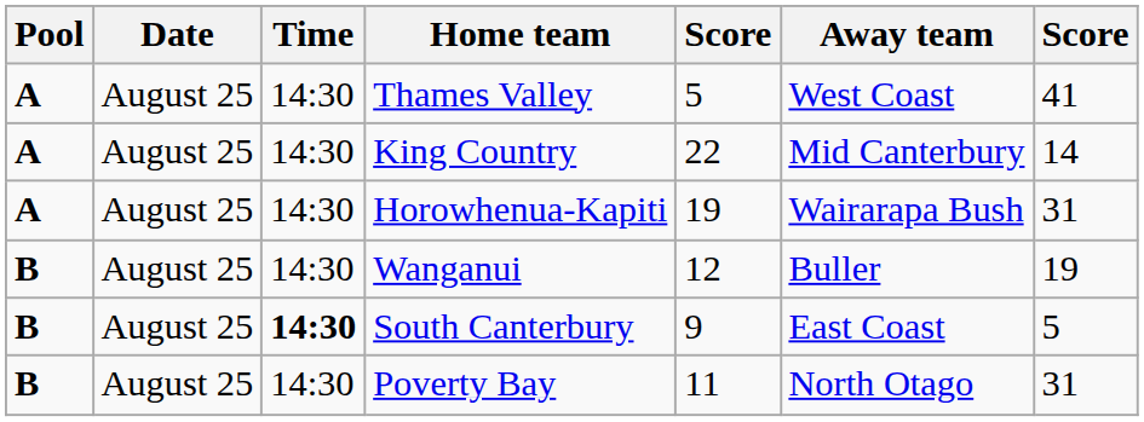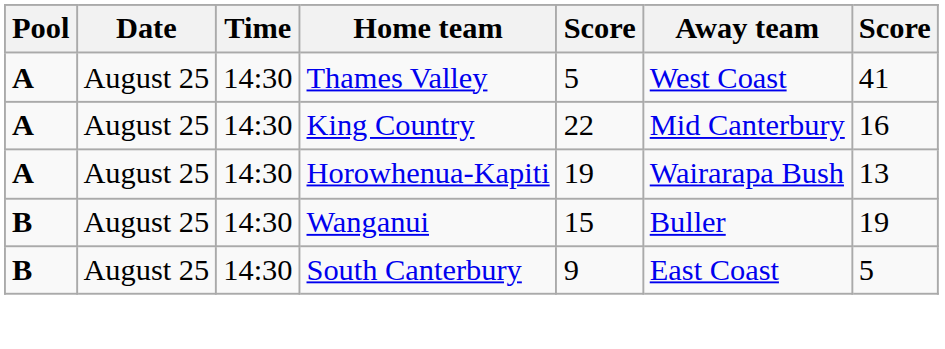 <table class="wikitable">
 <tr>
 <th>Pool</th>
 <th>Date</th>
 <th>Time</th>
 <th>Home team</th>
 <th>Score</th>
 <th>Away team</th>
 <th>Score</th>
 </tr>
 <tr>
 <td><strong>A</strong></td>
 <td>August 25</td>
 <td>14:30</td>
 <td><a href='#'>Thames Valley</a></td>
 <td>5</td>
 <td><a href='#'>West Coast</a></td>
 <td>41</td>
 </tr>
 <tr>
 <td><strong>A</strong></td>
 <td>August 25</td>
 <td>14:30</td>
 <td><a href='#'>King Country</a></td>
 <td>22</td>
 <td><a href='#'>Mid Canterbury</a></td>
-<td>14</td>
+<td>16</td>
 </tr>
 <tr>
 <td><strong>A</strong></td>
 <td>August 25</td>
 <td>14:30</td>
 <td><a href='#'>Horowhenua-Kapiti</a></td>
 <td>19</td>
 <td><a href='#'>Wairarapa Bush</a></td>
-<td>31</td>
+<td>13</td>
 </tr>
 <tr>
 <td><strong>B</strong></td>
 <td>August 25</td>
 <td>14:30</td>
 <td><a href='#'>Wanganui</a></td>
-<td>12</td>
+<td>15</td>
 <td><a href='#'>Buller</a></td>
 <td>19</td>
 </tr>
 <tr>
 <td><strong>B</strong></td>
 <td>August 25</td>
-<td><strong>14:30</strong></td>
+<td>14:30</td>
 <td><a href='#'>South Canterbury</a></td>
 <td>9</td>
 <td><a href='#'>East Coast</a></td>
 <td>5</td>
 </tr>
-<tr>
-<td><strong>B</strong></td>
-<td>August 25</td>
-<td>14:30</td>
-<td><a href='#'>Poverty Bay</a></td>
-<td>11</td>
-<td><a href='#'>North Otago</a></td>
-<td>31</td>
-</tr>
 </table>
